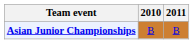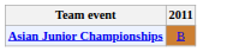 <table class="wikitable" style="font-size: 90%; text-align:center">
 <tr>
 <th>Team event</th>
-<th>2010</th>
 <th>2011</th>
 </tr>
 <tr>
 <td bgcolor="#ECF2FF"; align="left"><strong><a href='#'>Asian Junior Championships</a></strong></td>
 <td bgcolor=CD7F32><a href='#'>B</a></td>
-<td bgcolor=CD7F32><a href='#'>B</a></td>
 </tr>
 </table>
